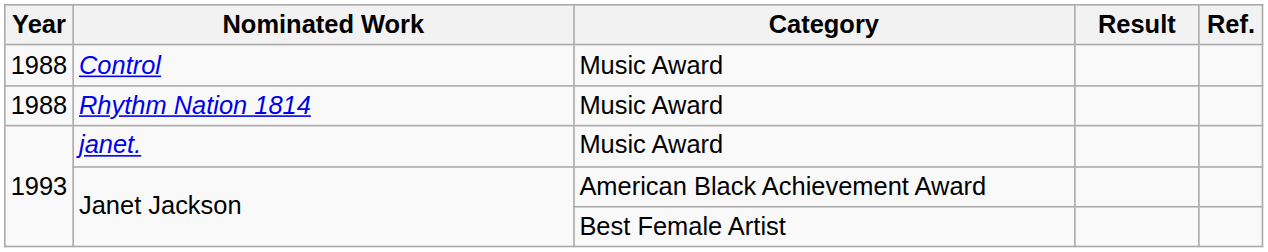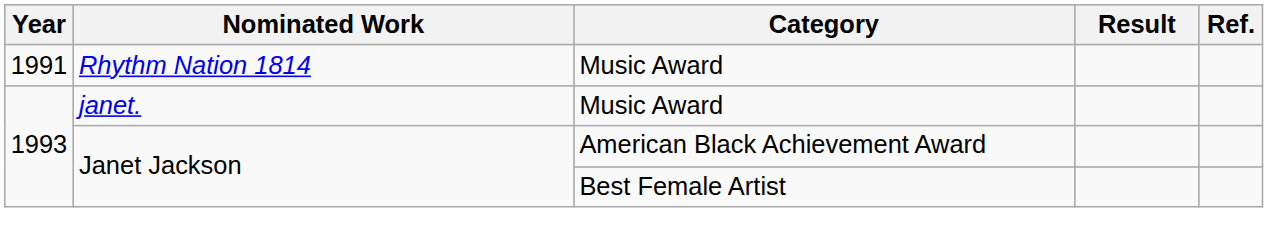 <table class="wikitable" width="50%">
 <tr>
 <th width="5%">Year</th>
 <th width="40%">Nominated Work</th>
 <th width="40%">Category</th>
 <th width="10%">Result</th>
 <th width="5%">Ref.</th>
 </tr>
 <tr>
-<td>1988</td>
-<td><em><a href='#'>Control</a></em></td>
-<td>Music Award</td>
-<td></td>
-<td></td>
-</tr>
-<tr>
-<td>1988</td>
+<td>1991</td>
 <td><em><a href='#'>Rhythm Nation 1814</a></em></td>
 <td>Music Award</td>
 <td></td>
 <td></td>
 </tr>
 <tr>
 <td rowspan="3">1993</td>
 <td><em><a href='#'>janet.</a></em></td>
 <td>Music Award</td>
 <td></td>
 <td></td>
 </tr>
 <tr>
 <td rowspan="2">Janet Jackson</td>
 <td>American Black Achievement Award</td>
 <td></td>
 <td></td>
 </tr>
 <tr>
 <td>Best Female Artist</td>
 <td></td>
 </tr>
 </table>
